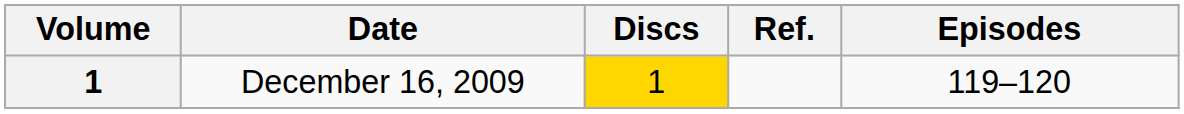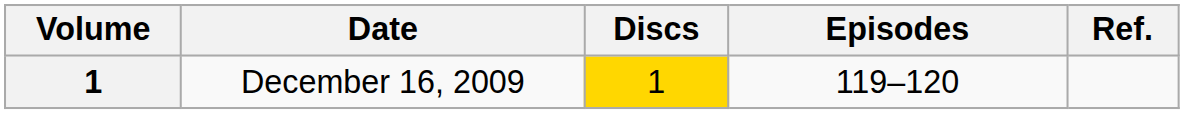 <table class="wikitable" style="text-align:center;">
 <tr>
 <th scope="col" style="width:5em;">Volume</th>
 <th scope="col" style="width:12em;">Date</th>
 <th scope="col" style="width:4em;">Discs</th>
+<th scope="col" style="width:10em;">Episodes</th>
 <th scope="col" style="width:3em;">Ref.</th>
-<th scope="col" style="width:10em;">Episodes</th>
 </tr>
 <tr>
 <th scope="row">1</th>
 <td>December 16, 2009</td>
 <td style="background: gold;">1</td>
+<td>119–120</td>
 <td></td>
-<td>119–120</td>
 </tr>
 </table>
